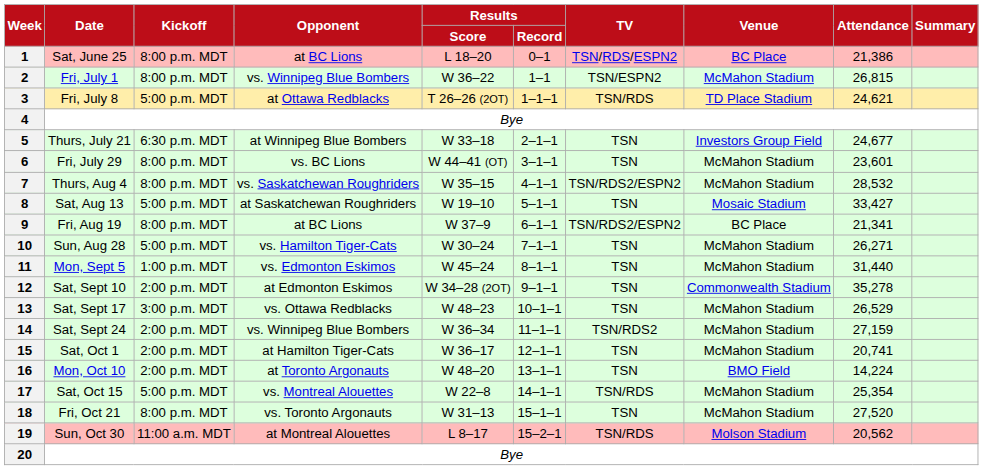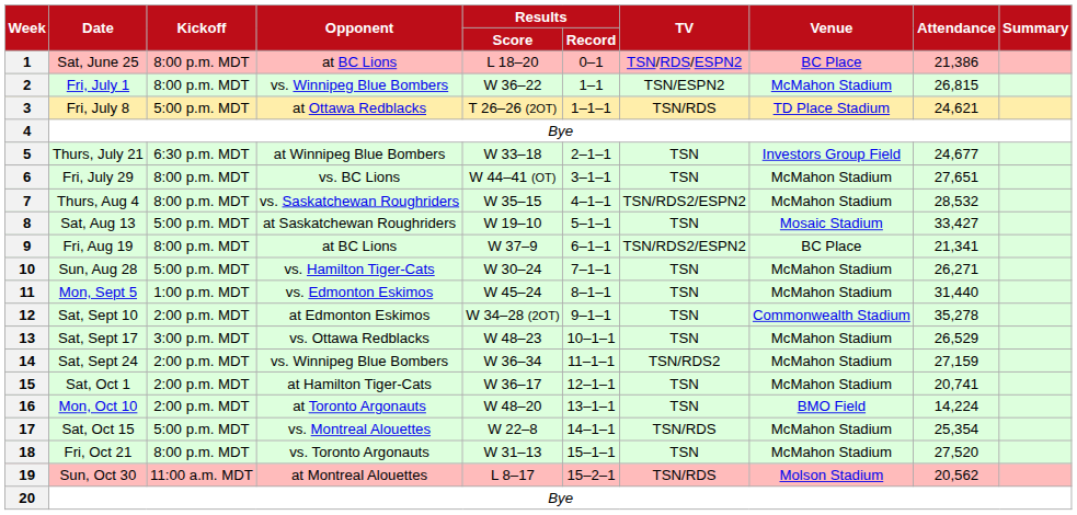 <table class="wikitable" style="font-size: 95%;">
 <tr>
 <th style="background:#BD0D18;color:#FFFFFF;" rowspan=2>Week</th>
 <th style="background:#BD0D18;color:#FFFFFF;" rowspan=2>Date</th>
 <th style="background:#BD0D18;color:#FFFFFF;" rowspan=2>Kickoff</th>
 <th style="background:#BD0D18;color:#FFFFFF;" rowspan=2>Opponent</th>
 <th style="background:#BD0D18;color:#FFFFFF;" colspan=2>Results</th>
 <th style="background:#BD0D18;color:#FFFFFF;" rowspan=2>TV</th>
 <th style="background:#BD0D18;color:#FFFFFF;" rowspan=2>Venue</th>
 <th style="background:#BD0D18;color:#FFFFFF;" rowspan=2>Attendance</th>
 <th style="background:#BD0D18;color:#FFFFFF;" rowspan=2>Summary</th>
 </tr>
 <tr>
 <th style="background:#BD0D18;color:#FFFFFF;">Score</th>
 <th style="background:#BD0D18;color:#FFFFFF;">Record</th>
 </tr>
 <tr align="center" bgcolor="#ffbbbb">
 <th align="center"><strong>1</strong></th>
 <td align="center">Sat, June 25</td>
 <td align="center">8:00 p.m. MDT</td>
 <td align="center">at <a href='#'>BC Lions</a></td>
 <td align="center">L 18–20</td>
 <td align="center">0–1</td>
 <td align="center"><a href='#'>TSN</a>/<a href='#'>RDS</a>/<a href='#'>ESPN2</a></td>
 <td align="center"><a href='#'>BC Place</a></td>
 <td align="center">21,386</td>
 <td align="center"></td>
 </tr>
 <tr align="center" bgcolor="#ddffdd">
 <th align="center"><strong>2</strong></th>
 <td align="center"><a href='#'>Fri, July 1</a></td>
 <td align="center">8:00 p.m. MDT</td>
 <td align="center">vs. <a href='#'>Winnipeg Blue Bombers</a></td>
 <td align="center">W 36–22</td>
 <td align="center">1–1</td>
 <td align="center">TSN/ESPN2</td>
 <td align="center"><a href='#'>McMahon Stadium</a></td>
 <td align="center">26,815</td>
 <td align="center"></td>
 </tr>
 <tr align="center" bgcolor="#ffeeaa">
 <th align="center"><strong>3</strong></th>
 <td align="center">Fri, July 8</td>
 <td align="center">5:00 p.m. MDT</td>
 <td align="center">at <a href='#'>Ottawa Redblacks</a></td>
 <td align="center">T 26–26 <small>(2OT)</small></td>
 <td align="center">1–1–1</td>
 <td align="center">TSN/RDS</td>
 <td align="center"><a href='#'>TD Place Stadium</a></td>
 <td align="center">24,621</td>
 <td align="center"></td>
 </tr>
 <tr align="center" bgcolor="#ffffff">
 <th align="center"><strong>4</strong></th>
 <td colspan=9 align="center" valign="middle"><em>Bye</em></td>
 </tr>
 <tr align="center" bgcolor="#ddffdd">
 <th align="center"><strong>5</strong></th>
 <td align="center">Thurs, July 21</td>
 <td align="center">6:30 p.m. MDT</td>
 <td align="center">at Winnipeg Blue Bombers</td>
 <td align="center">W 33–18</td>
 <td align="center">2–1–1</td>
 <td align="center">TSN</td>
 <td align="center"><a href='#'>Investors Group Field</a></td>
 <td align="center">24,677</td>
 <td align="center"></td>
 </tr>
 <tr align="center" bgcolor="#ddffdd">
 <th align="center"><strong>6</strong></th>
 <td align="center">Fri, July 29</td>
 <td align="center">8:00 p.m. MDT</td>
 <td align="center">vs. BC Lions</td>
 <td align="center">W 44–41 <small>(OT)</small></td>
 <td align="center">3–1–1</td>
 <td align="center">TSN</td>
 <td align="center">McMahon Stadium</td>
-<td align="center">23,601</td>
+<td align="center">27,651</td>
 <td align="center"></td>
 </tr>
 <tr align="center" bgcolor="#ddffdd">
 <th align="center"><strong>7</strong></th>
 <td align="center">Thurs, Aug 4</td>
 <td align="center">8:00 p.m. MDT</td>
 <td align="center">vs. <a href='#'>Saskatchewan Roughriders</a></td>
 <td align="center">W 35–15</td>
 <td align="center">4–1–1</td>
 <td align="center">TSN/RDS2/ESPN2</td>
 <td align="center">McMahon Stadium</td>
 <td align="center">28,532</td>
 <td align="center"></td>
 </tr>
 <tr align="center" bgcolor="#ddffdd">
 <th align="center"><strong>8</strong></th>
 <td align="center">Sat, Aug 13</td>
 <td align="center">5:00 p.m. MDT</td>
 <td align="center">at Saskatchewan Roughriders</td>
 <td align="center">W 19–10</td>
 <td align="center">5–1–1</td>
 <td align="center">TSN</td>
 <td align="center"><a href='#'>Mosaic Stadium</a></td>
 <td align="center">33,427</td>
 <td align="center"></td>
 </tr>
 <tr align="center" bgcolor="#ddffdd">
 <th align="center"><strong>9</strong></th>
 <td align="center">Fri, Aug 19</td>
 <td align="center">8:00 p.m. MDT</td>
 <td align="center">at BC Lions</td>
 <td align="center">W 37–9</td>
 <td align="center">6–1–1</td>
 <td align="center">TSN/RDS2/ESPN2</td>
 <td align="center">BC Place</td>
 <td align="center">21,341</td>
 <td align="center"></td>
 </tr>
 <tr align="center" bgcolor="#ddffdd">
 <th align="center"><strong>10</strong></th>
 <td align="center">Sun, Aug 28</td>
 <td align="center">5:00 p.m. MDT</td>
 <td align="center">vs. <a href='#'>Hamilton Tiger-Cats</a></td>
 <td align="center">W 30–24</td>
 <td align="center">7–1–1</td>
 <td align="center">TSN</td>
 <td align="center">McMahon Stadium</td>
 <td align="center">26,271</td>
 <td align="center"></td>
 </tr>
 <tr align="center" bgcolor="#ddffdd">
 <th align="center"><strong>11</strong></th>
 <td align="center"><a href='#'>Mon, Sept 5</a></td>
 <td align="center">1:00 p.m. MDT</td>
 <td align="center">vs. <a href='#'>Edmonton Eskimos</a></td>
 <td align="center">W 45–24</td>
 <td align="center">8–1–1</td>
 <td align="center">TSN</td>
 <td align="center">McMahon Stadium</td>
 <td align="center">31,440</td>
 <td align="center"></td>
 </tr>
 <tr align="center" bgcolor="#ddffdd">
 <th align="center"><strong>12</strong></th>
 <td align="center">Sat, Sept 10</td>
 <td align="center">2:00 p.m. MDT</td>
 <td align="center">at Edmonton Eskimos</td>
 <td align="center">W 34–28 <small>(2OT)</small></td>
 <td align="center">9–1–1</td>
 <td align="center">TSN</td>
 <td align="center"><a href='#'>Commonwealth Stadium</a></td>
 <td align="center">35,278</td>
 <td align="center"></td>
 </tr>
 <tr align="center" bgcolor="#ddffdd">
 <th align="center"><strong>13</strong></th>
 <td align="center">Sat, Sept 17</td>
 <td align="center">3:00 p.m. MDT</td>
 <td align="center">vs. Ottawa Redblacks</td>
 <td align="center">W 48–23</td>
 <td align="center">10–1–1</td>
 <td align="center">TSN</td>
 <td align="center">McMahon Stadium</td>
 <td align="center">26,529</td>
 <td align="center"></td>
 </tr>
 <tr align="center" bgcolor="#ddffdd">
 <th align="center"><strong>14</strong></th>
 <td align="center">Sat, Sept 24</td>
 <td align="center">2:00 p.m. MDT</td>
 <td align="center">vs. Winnipeg Blue Bombers</td>
 <td align="center">W 36–34</td>
 <td align="center">11–1–1</td>
 <td align="center">TSN/RDS2</td>
 <td align="center">McMahon Stadium</td>
 <td align="center">27,159</td>
 <td align="center"></td>
 </tr>
 <tr align="center" bgcolor="#ddffdd">
 <th align="center"><strong>15</strong></th>
 <td align="center">Sat, Oct 1</td>
 <td align="center">2:00 p.m. MDT</td>
 <td align="center">at Hamilton Tiger-Cats</td>
 <td align="center">W 36–17</td>
 <td align="center">12–1–1</td>
 <td align="center">TSN</td>
 <td align="center">McMahon Stadium</td>
 <td align="center">20,741</td>
 <td align="center"></td>
 </tr>
 <tr align="center" bgcolor="#ddffdd">
 <th align="center"><strong>16</strong></th>
 <td align="center"><a href='#'>Mon, Oct 10</a></td>
 <td align="center">2:00 p.m. MDT</td>
 <td align="center">at <a href='#'>Toronto Argonauts</a></td>
 <td align="center">W 48–20</td>
 <td align="center">13–1–1</td>
 <td align="center">TSN</td>
 <td align="center"><a href='#'>BMO Field</a></td>
 <td align="center">14,224</td>
 <td align="center"></td>
 </tr>
 <tr align="center" bgcolor="#ddffdd">
 <th align="center"><strong>17</strong></th>
 <td align="center">Sat, Oct 15</td>
 <td align="center">5:00 p.m. MDT</td>
 <td align="center">vs. <a href='#'>Montreal Alouettes</a></td>
 <td align="center">W 22–8</td>
 <td align="center">14–1–1</td>
 <td align="center">TSN/RDS</td>
 <td align="center">McMahon Stadium</td>
 <td align="center">25,354</td>
 <td align="center"></td>
 </tr>
 <tr align="center" bgcolor="#ddffdd">
 <th align="center"><strong>18</strong></th>
 <td align="center">Fri, Oct 21</td>
 <td align="center">8:00 p.m. MDT</td>
 <td align="center">vs. Toronto Argonauts</td>
 <td align="center">W 31–13</td>
 <td align="center">15–1–1</td>
 <td align="center">TSN</td>
 <td align="center">McMahon Stadium</td>
 <td align="center">27,520</td>
 <td align="center"></td>
 </tr>
 <tr align="center" bgcolor="#ffbbbb">
 <th align="center"><strong>19</strong></th>
 <td align="center">Sun, Oct 30</td>
 <td align="center">11:00 a.m. MDT</td>
 <td align="center">at Montreal Alouettes</td>
 <td align="center">L 8–17</td>
 <td align="center">15–2–1</td>
 <td align="center">TSN/RDS</td>
 <td align="center"><a href='#'>Molson Stadium</a></td>
 <td align="center">20,562</td>
 <td align="center"></td>
 </tr>
 <tr align="center" bgcolor="#ffffff">
 <th align="center"><strong>20</strong></th>
 <td colspan=9 align="center" valign="middle"><em>Bye</em></td>
 </tr>
 </table>
